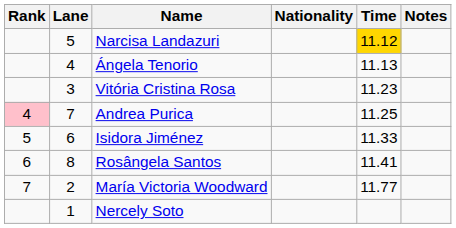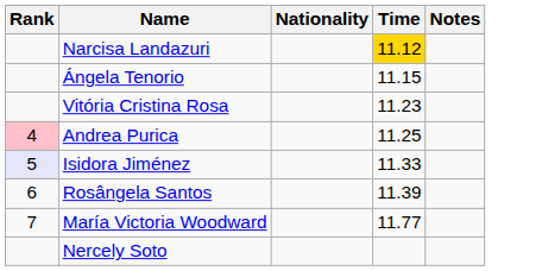 <table class="wikitable sortable" style="text-align:center">
 <tr>
 <th>Rank</th>
-<th>Lane</th>
 <th>Name</th>
 <th>Nationality</th>
 <th>Time</th>
 <th>Notes</th>
 </tr>
 <tr>
 <td></td>
-<td>5</td>
 <td align=left><a href='#'>Narcisa Landazuri</a></td>
 <td align=left></td>
 <td style="background: gold;">11.12</td>
 <td></td>
 </tr>
 <tr>
 <td></td>
-<td>4</td>
 <td align=left><a href='#'>Ángela Tenorio</a></td>
 <td align=left></td>
-<td>11.13</td>
+<td>11.15</td>
 <td></td>
 </tr>
 <tr>
 <td></td>
-<td>3</td>
 <td align=left><a href='#'>Vitória Cristina Rosa</a></td>
 <td align=left></td>
 <td>11.23</td>
 <td></td>
 </tr>
 <tr>
 <td style="background: pink;">4</td>
-<td>7</td>
 <td align=left><a href='#'>Andrea Purica</a></td>
 <td align=left></td>
 <td>11.25</td>
 <td></td>
 </tr>
 <tr>
-<td>5</td>
-<td>6</td>
+<td style="background: lavender;">5</td>
 <td align=left><a href='#'>Isidora Jiménez</a></td>
 <td align=left></td>
 <td>11.33</td>
 <td></td>
 </tr>
 <tr>
 <td>6</td>
-<td>8</td>
 <td align=left><a href='#'>Rosângela Santos</a></td>
 <td align=left></td>
-<td>11.41</td>
+<td>11.39</td>
 <td></td>
 </tr>
 <tr>
 <td>7</td>
-<td>2</td>
 <td align=left><a href='#'>María Victoria Woodward</a></td>
 <td align=left></td>
 <td>11.77</td>
 <td></td>
 </tr>
 <tr>
 <td></td>
-<td>1</td>
 <td align=left><a href='#'>Nercely Soto</a></td>
 <td align=left></td>
 <td></td>
 <td></td>
 </tr>
 </table>
